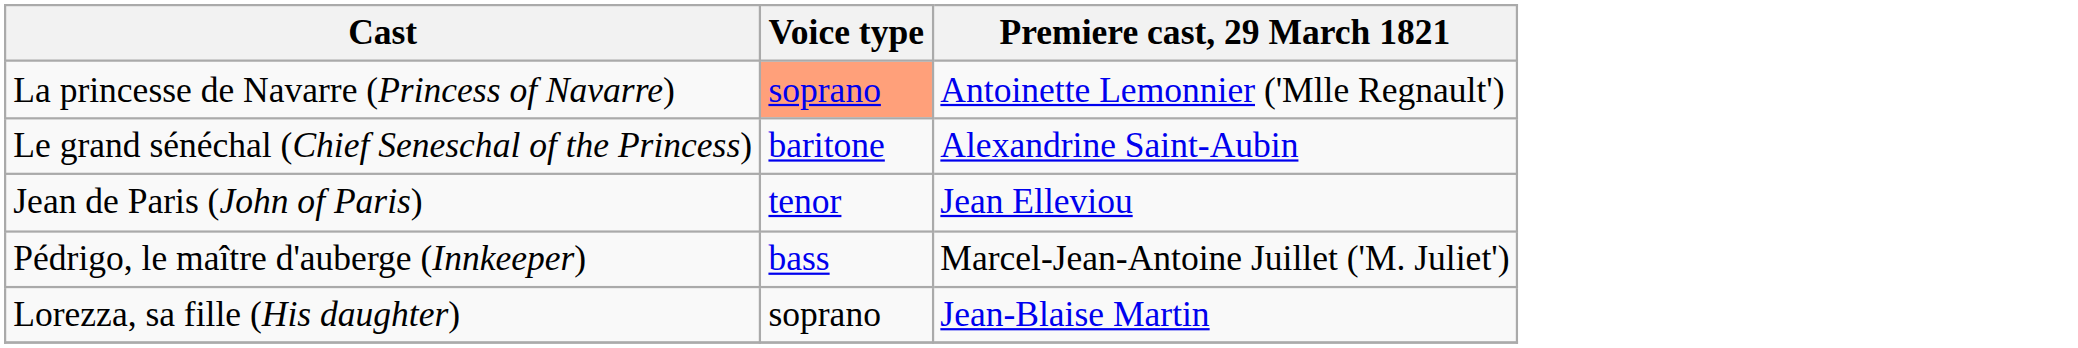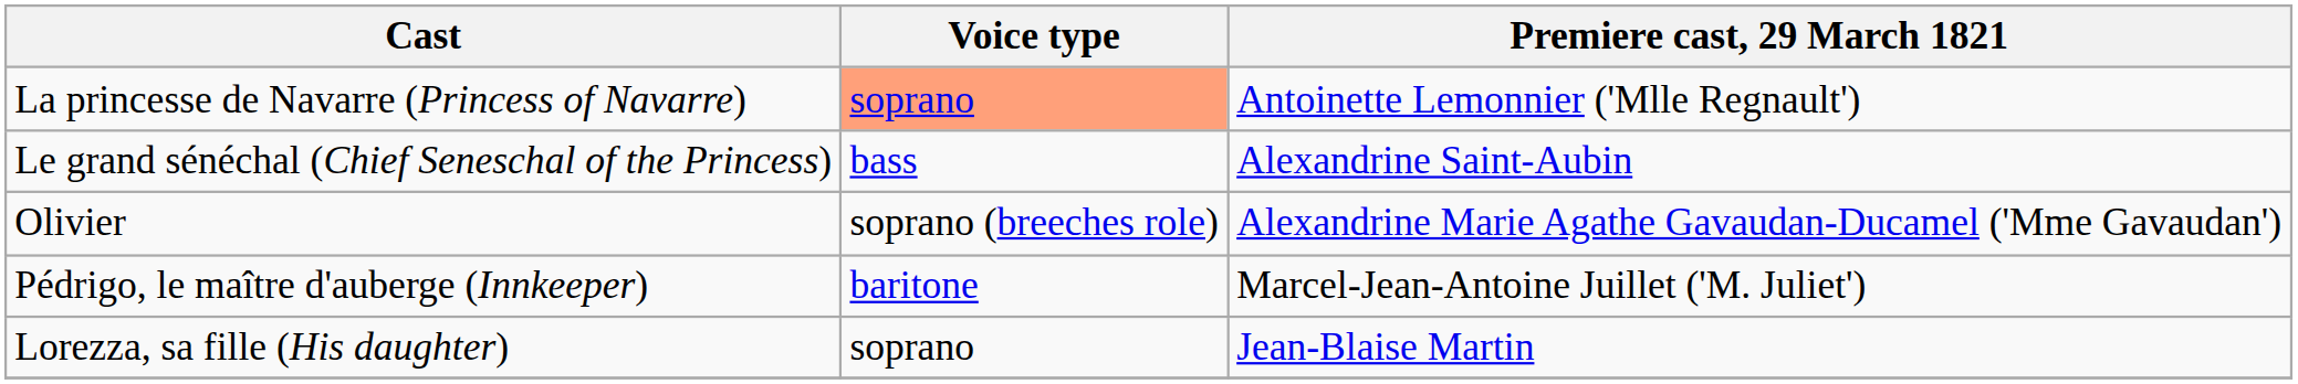 <table class="wikitable">
 <tr>
 <th>Cast</th>
 <th>Voice type</th>
 <th>Premiere cast, 29 March 1821</th>
 </tr>
 <tr>
 <td>La princesse de Navarre (<em>Princess of Navarre</em>)</td>
 <td style="background: lightsalmon;"><a href='#'>soprano</a></td>
 <td><a href='#'>Antoinette Lemonnier</a> ('Mlle Regnault')</td>
 </tr>
 <tr>
 <td>Le grand sénéchal (<em>Chief Seneschal of the Princess</em>)</td>
-<td><a href='#'>baritone</a></td>
+<td><a href='#'>bass</a></td>
 <td><a href='#'>Alexandrine Saint-Aubin</a></td>
 </tr>
 <tr>
-<td>Jean de Paris (<em>John of Paris</em>)</td>
-<td><a href='#'>tenor</a></td>
-<td><a href='#'>Jean Elleviou</a></td>
+<td>Olivier</td>
+<td>soprano (<a href='#'>breeches role</a>)</td>
+<td><a href='#'>Alexandrine Marie Agathe Gavaudan-Ducamel</a> ('Mme Gavaudan')</td>
 </tr>
 <tr>
 <td>Pédrigo, le maître d'auberge (<em>Innkeeper</em>)</td>
-<td><a href='#'>bass</a></td>
+<td><a href='#'>baritone</a></td>
 <td>Marcel-Jean-Antoine Juillet ('M. Juliet')</td>
 </tr>
 <tr>
 <td>Lorezza, sa fille (<em>His daughter</em>)</td>
 <td>soprano</td>
 <td><a href='#'>Jean-Blaise Martin</a></td>
 </tr>
 <tr>
 </tr>
 </table>
